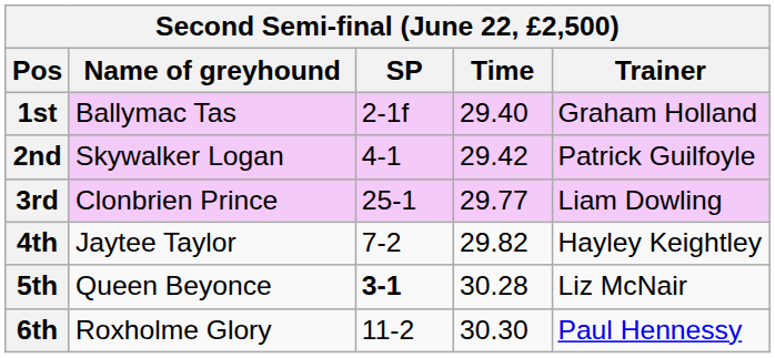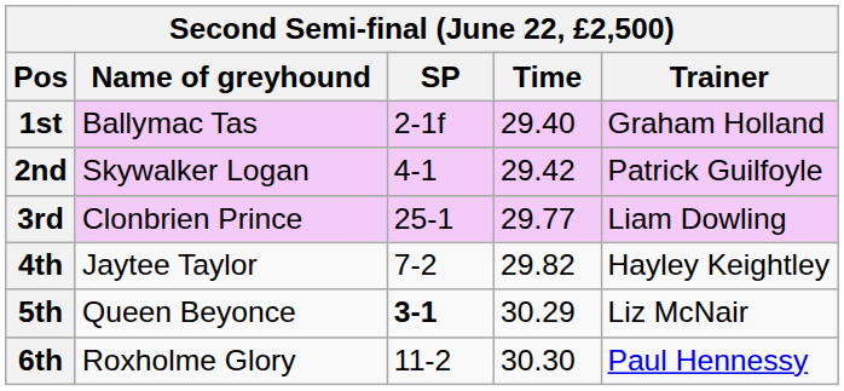 <table class="wikitable">
 <tr>
 <th colspan="6">Second Semi-final (June 22, £2,500)</th>
 </tr>
 <tr>
 <th width=30>Pos</th>
 <th width=160>Name of greyhound</th>
 <th width=50>SP</th>
 <th width=50>Time</th>
 <th width=120>Trainer</th>
 </tr>
 <tr style="background: #f4caf9;">
 <th>1st</th>
 <td>Ballymac Tas</td>
 <td>2-1f</td>
 <td>29.40</td>
 <td>Graham Holland</td>
 </tr>
 <tr style="background: #f4caf9;">
 <th>2nd</th>
 <td>Skywalker Logan</td>
 <td>4-1</td>
 <td>29.42</td>
 <td>Patrick Guilfoyle</td>
 </tr>
 <tr style="background: #f4caf9;">
 <th>3rd</th>
 <td>Clonbrien Prince</td>
 <td>25-1</td>
 <td>29.77</td>
 <td>Liam Dowling</td>
 </tr>
 <tr>
 <th>4th</th>
 <td>Jaytee Taylor</td>
 <td>7-2</td>
 <td>29.82</td>
 <td>Hayley Keightley</td>
 </tr>
 <tr>
 <th>5th</th>
 <td>Queen Beyonce</td>
 <td><strong>3-1</strong></td>
-<td>30.28</td>
+<td>30.29</td>
 <td>Liz McNair</td>
 </tr>
 <tr>
 <th>6th</th>
 <td>Roxholme Glory</td>
 <td>11-2</td>
 <td>30.30</td>
 <td><a href='#'>Paul Hennessy</a></td>
 </tr>
 </table>
